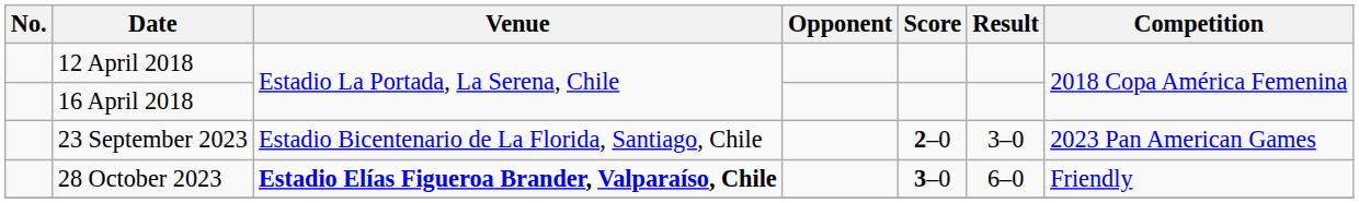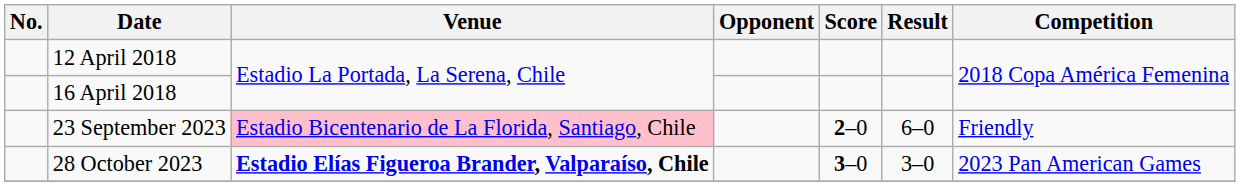 <table class="wikitable">
 <tr>
 <th>No.</th>
 <th>Date</th>
 <th>Venue</th>
 <th>Opponent</th>
 <th>Score</th>
 <th>Result</th>
 <th>Competition</th>
 </tr>
 <tr>
 <td></td>
 <td>12 April 2018</td>
 <td rowspan=2><a href='#'>Estadio La Portada</a>, <a href='#'>La Serena</a>, <a href='#'>Chile</a></td>
 <td></td>
 <td></td>
 <td></td>
 <td rowspan=2><a href='#'>2018 Copa América Femenina</a></td>
 </tr>
 <tr>
 <td></td>
 <td>16 April 2018</td>
 <td></td>
 <td></td>
 <td></td>
 </tr>
 <tr>
 <td></td>
 <td>23 September 2023</td>
-<td><a href='#'>Estadio Bicentenario de La Florida</a>, <a href='#'>Santiago</a>, Chile</td>
+<td style="background: pink;"><a href='#'>Estadio Bicentenario de La Florida</a>, <a href='#'>Santiago</a>, Chile</td>
 <td></td>
 <td align=center><strong>2</strong>–0</td>
-<td align=center>3–0</td>
-<td><a href='#'>2023 Pan American Games</a></td>
+<td align=center>6–0</td>
+<td><a href='#'>Friendly</a></td>
 </tr>
 <tr>
 <td></td>
 <td>28 October 2023</td>
 <td><strong><a href='#'>Estadio Elías Figueroa Brander</a>, <a href='#'>Valparaíso</a>, Chile</strong></td>
 <td></td>
 <td align=center><strong>3</strong>–0</td>
-<td align=center>6–0</td>
-<td><a href='#'>Friendly</a></td>
+<td align=center>3–0</td>
+<td><a href='#'>2023 Pan American Games</a></td>
 </tr>
 <tr>
 </tr>
 </table>
